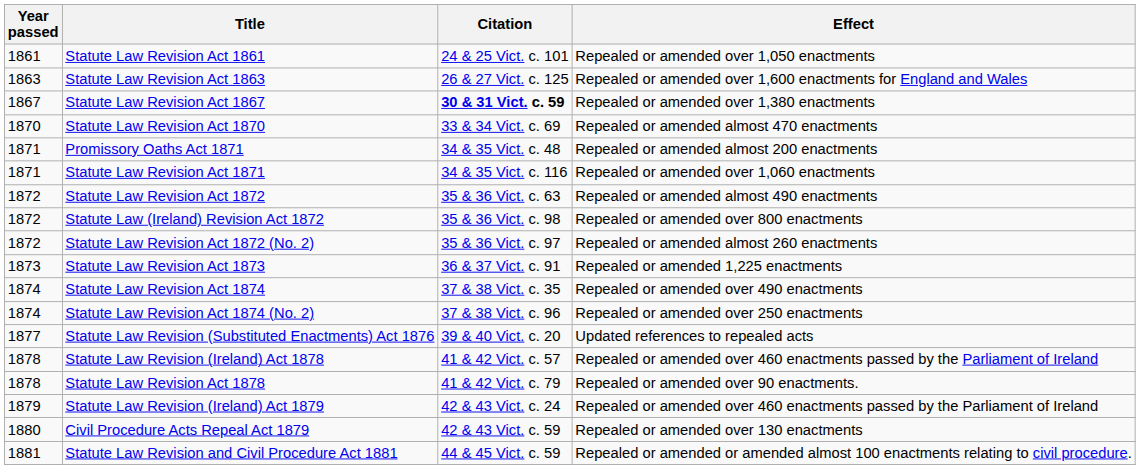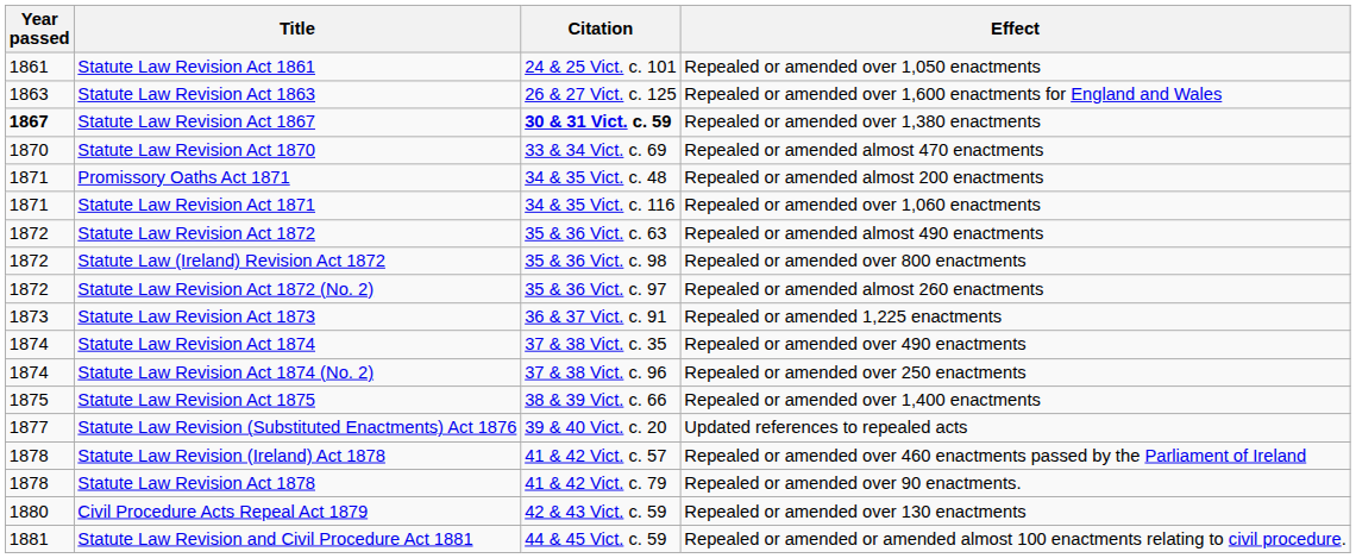 <table class="wikitable">
 <tr>
 <th>Year<br>passed</th>
 <th>Title</th>
 <th>Citation</th>
 <th>Effect</th>
 </tr>
 <tr>
 <td>1861</td>
 <td><a href='#'>Statute Law Revision Act 1861</a></td>
 <td><a href='#'>24 & 25 Vict.</a> c. 101</td>
 <td>Repealed or amended over 1,050 enactments</td>
 </tr>
 <tr>
 <td>1863</td>
 <td><a href='#'>Statute Law Revision Act 1863</a></td>
 <td><a href='#'>26 & 27 Vict.</a> c. 125</td>
 <td>Repealed or amended over 1,600 enactments for <a href='#'>England and Wales</a></td>
 </tr>
 <tr>
-<td>1867</td>
+<td><strong>1867</strong></td>
 <td><a href='#'>Statute Law Revision Act 1867</a></td>
 <td><strong><a href='#'>30 & 31 Vict.</a> c. 59</strong></td>
 <td>Repealed or amended over 1,380 enactments</td>
 </tr>
 <tr>
 <td>1870</td>
 <td><a href='#'>Statute Law Revision Act 1870</a></td>
 <td><a href='#'>33 & 34 Vict.</a> c. 69</td>
 <td>Repealed or amended almost 470 enactments</td>
 </tr>
 <tr>
 <td>1871</td>
 <td><a href='#'>Promissory Oaths Act 1871</a></td>
 <td><a href='#'>34 & 35 Vict.</a> c. 48</td>
 <td>Repealed or amended almost 200 enactments</td>
 </tr>
 <tr>
 <td>1871</td>
 <td><a href='#'>Statute Law Revision Act 1871</a></td>
 <td><a href='#'>34 & 35 Vict.</a> c. 116</td>
 <td>Repealed or amended over 1,060 enactments</td>
 </tr>
 <tr>
 <td>1872</td>
 <td><a href='#'>Statute Law Revision Act 1872</a></td>
 <td><a href='#'>35 & 36 Vict.</a> c. 63</td>
 <td>Repealed or amended almost 490 enactments</td>
 </tr>
 <tr>
 <td>1872</td>
 <td><a href='#'>Statute Law (Ireland) Revision Act 1872</a></td>
 <td><a href='#'>35 & 36 Vict.</a> c. 98</td>
 <td>Repealed or amended over 800 enactments</td>
 </tr>
 <tr>
 <td>1872</td>
 <td><a href='#'>Statute Law Revision Act 1872 (No. 2)</a></td>
 <td><a href='#'>35 & 36 Vict.</a> c. 97</td>
 <td>Repealed or amended almost 260 enactments</td>
 </tr>
 <tr>
 <td>1873</td>
 <td><a href='#'>Statute Law Revision Act 1873</a></td>
 <td><a href='#'>36 & 37 Vict.</a> c. 91</td>
 <td>Repealed or amended 1,225 enactments</td>
 </tr>
 <tr>
 <td>1874</td>
 <td><a href='#'>Statute Law Revision Act 1874</a></td>
 <td><a href='#'>37 & 38 Vict.</a> c. 35</td>
 <td>Repealed or amended over 490 enactments</td>
 </tr>
 <tr>
 <td>1874</td>
 <td><a href='#'>Statute Law Revision Act 1874 (No. 2)</a></td>
 <td><a href='#'>37 & 38 Vict.</a> c. 96</td>
 <td>Repealed or amended over 250 enactments</td>
 </tr>
 <tr>
+<td>1875</td>
+<td><a href='#'>Statute Law Revision Act 1875</a></td>
+<td><a href='#'>38 & 39 Vict.</a> c. 66</td>
+<td>Repealed or amended over 1,400 enactments</td>
+</tr>
+<tr>
 <td>1877</td>
 <td><a href='#'>Statute Law Revision (Substituted Enactments) Act 1876</a></td>
 <td><a href='#'>39 & 40 Vict.</a> c. 20</td>
 <td>Updated references to repealed acts</td>
 </tr>
 <tr>
 <td>1878</td>
 <td><a href='#'>Statute Law Revision (Ireland) Act 1878</a></td>
 <td><a href='#'>41 & 42 Vict.</a> c. 57</td>
 <td>Repealed or amended over 460 enactments passed by the <a href='#'>Parliament of Ireland</a></td>
 </tr>
 <tr>
 <td>1878</td>
 <td><a href='#'>Statute Law Revision Act 1878</a></td>
 <td><a href='#'>41 & 42 Vict.</a> c. 79</td>
 <td>Repealed or amended over 90 enactments.</td>
 </tr>
 <tr>
-<td>1879</td>
-<td><a href='#'>Statute Law Revision (Ireland) Act 1879</a></td>
-<td><a href='#'>42 & 43 Vict.</a> c. 24</td>
-<td>Repealed or amended over 460 enactments passed by the Parliament of Ireland</td>
-</tr>
-<tr>
 <td>1880</td>
 <td><a href='#'>Civil Procedure Acts Repeal Act 1879</a></td>
 <td><a href='#'>42 & 43 Vict.</a> c. 59</td>
 <td>Repealed or amended over 130 enactments</td>
 </tr>
 <tr>
 <td>1881</td>
 <td><a href='#'>Statute Law Revision and Civil Procedure Act 1881</a></td>
 <td><a href='#'>44 & 45 Vict.</a> c. 59</td>
 <td>Repealed or amended or amended almost 100 enactments relating to <a href='#'>civil procedure</a>.</td>
 </tr>
 </table>
